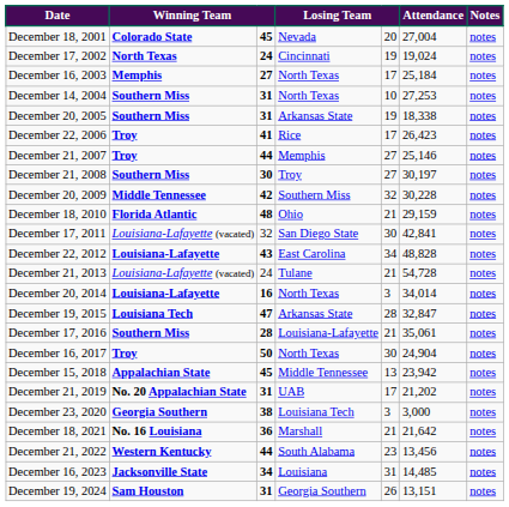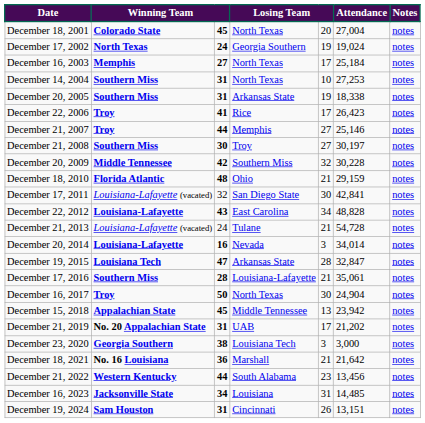 <table class="wikitable">
 <tr>
 <th style="background:#460957; color:#FFFFFF; border: 2px solid #046A52;">Date</th>
 <th style="background:#460957; color:#FFFFFF; border: 2px solid #046A52;" colspan="2">Winning Team</th>
 <th style="background:#460957; color:#FFFFFF; border: 2px solid #046A52;" colspan="2">Losing Team</th>
 <th style="background:#460957; color:#FFFFFF; border: 2px solid #046A52;">Attendance</th>
 <th style="background:#460957; color:#FFFFFF; border: 2px solid #046A52;">Notes</th>
 </tr>
 <tr>
 <td>December 18, 2001</td>
 <td><strong><a href='#'>Colorado State</a></strong></td>
 <td><strong>45</strong></td>
-<td><a href='#'>Nevada</a></td>
+<td><a href='#'>North Texas</a></td>
 <td>20</td>
 <td>27,004</td>
 <td><a href='#'>notes</a></td>
 </tr>
 <tr>
 <td>December 17, 2002</td>
 <td><strong><a href='#'>North Texas</a></strong></td>
 <td><strong>24</strong></td>
-<td><a href='#'>Cincinnati</a></td>
+<td><a href='#'>Georgia Southern</a></td>
 <td>19</td>
 <td>19,024</td>
 <td><a href='#'>notes</a></td>
 </tr>
 <tr>
 <td>December 16, 2003</td>
 <td><strong><a href='#'>Memphis</a></strong></td>
 <td><strong>27</strong></td>
 <td><a href='#'>North Texas</a></td>
 <td>17</td>
 <td>25,184</td>
 <td><a href='#'>notes</a></td>
 </tr>
 <tr>
 <td>December 14, 2004</td>
 <td><strong><a href='#'>Southern Miss</a></strong></td>
 <td><strong>31</strong></td>
 <td><a href='#'>North Texas</a></td>
 <td>10</td>
 <td>27,253</td>
 <td><a href='#'>notes</a></td>
 </tr>
 <tr>
 <td>December 20, 2005</td>
 <td><strong><a href='#'>Southern Miss</a></strong></td>
 <td><strong>31</strong></td>
 <td><a href='#'>Arkansas State</a></td>
 <td>19</td>
 <td>18,338</td>
 <td><a href='#'>notes</a></td>
 </tr>
 <tr>
 <td>December 22, 2006</td>
 <td><strong><a href='#'>Troy</a></strong></td>
 <td><strong>41</strong></td>
 <td><a href='#'>Rice</a></td>
 <td>17</td>
 <td>26,423</td>
 <td><a href='#'>notes</a></td>
 </tr>
 <tr>
 <td>December 21, 2007</td>
 <td><strong><a href='#'>Troy</a></strong></td>
 <td><strong>44</strong></td>
 <td><a href='#'>Memphis</a></td>
 <td>27</td>
 <td>25,146</td>
 <td><a href='#'>notes</a></td>
 </tr>
 <tr>
 <td>December 21, 2008</td>
 <td><strong><a href='#'>Southern Miss</a></strong></td>
 <td><strong>30</strong></td>
 <td><a href='#'>Troy</a></td>
 <td>27 </td>
 <td>30,197</td>
 <td><a href='#'>notes</a></td>
 </tr>
 <tr>
 <td>December 20, 2009</td>
 <td><strong><a href='#'>Middle Tennessee</a></strong></td>
 <td><strong>42</strong></td>
 <td><a href='#'>Southern Miss</a></td>
 <td>32</td>
 <td>30,228</td>
 <td><a href='#'>notes</a></td>
 </tr>
 <tr>
 <td>December 18, 2010</td>
 <td><strong><a href='#'>Florida Atlantic</a></strong></td>
 <td><strong>48</strong></td>
 <td><a href='#'>Ohio</a></td>
 <td>21</td>
 <td>29,159</td>
 <td><a href='#'>notes</a></td>
 </tr>
 <tr>
 <td>December 17, 2011</td>
 <td><em><a href='#'>Louisiana-Lafayette</a></em> <small>(vacated)</small></td>
 <td>32</td>
 <td><a href='#'>San Diego State</a></td>
 <td>30</td>
 <td>42,841</td>
 <td><a href='#'>notes</a></td>
 </tr>
 <tr>
 <td>December 22, 2012</td>
 <td><strong><a href='#'>Louisiana-Lafayette</a></strong></td>
 <td><strong>43</strong></td>
 <td><a href='#'>East Carolina</a></td>
 <td>34</td>
 <td>48,828</td>
 <td><a href='#'>notes</a></td>
 </tr>
 <tr>
 <td>December 21, 2013</td>
 <td><em><a href='#'>Louisiana-Lafayette</a></em> <small>(vacated)</small></td>
 <td>24</td>
 <td><a href='#'>Tulane</a></td>
 <td>21</td>
 <td>54,728</td>
 <td><a href='#'>notes</a></td>
 </tr>
 <tr>
 <td>December 20, 2014</td>
 <td><strong><a href='#'>Louisiana-Lafayette</a></strong></td>
 <td><strong>16</strong></td>
-<td><a href='#'>North Texas</a></td>
+<td><a href='#'>Nevada</a></td>
 <td>3</td>
 <td>34,014</td>
 <td><a href='#'>notes</a></td>
 </tr>
 <tr>
 <td>December 19, 2015</td>
 <td><strong><a href='#'>Louisiana Tech</a></strong></td>
 <td><strong>47</strong></td>
 <td><a href='#'>Arkansas State</a></td>
 <td>28</td>
 <td>32,847</td>
 <td><a href='#'>notes</a></td>
 </tr>
 <tr>
 <td>December 17, 2016</td>
 <td><strong><a href='#'>Southern Miss</a></strong></td>
 <td><strong>28</strong></td>
 <td><a href='#'>Louisiana-Lafayette</a></td>
 <td>21</td>
 <td>35,061</td>
 <td><a href='#'>notes</a></td>
 </tr>
 <tr>
 <td>December 16, 2017</td>
 <td><strong><a href='#'>Troy</a></strong></td>
 <td><strong>50</strong></td>
 <td><a href='#'>North Texas</a></td>
 <td>30</td>
 <td>24,904</td>
 <td><a href='#'>notes</a></td>
 </tr>
 <tr>
 <td>December 15, 2018</td>
 <td><strong><a href='#'>Appalachian State</a></strong></td>
 <td><strong>45</strong></td>
 <td><a href='#'>Middle Tennessee</a></td>
 <td>13</td>
 <td>23,942</td>
 <td><a href='#'>notes</a></td>
 </tr>
 <tr>
 <td>December 21, 2019</td>
 <td><strong>No. 20 <a href='#'>Appalachian State</a> </strong></td>
 <td><strong>31</strong></td>
 <td><a href='#'>UAB</a></td>
 <td>17</td>
 <td>21,202</td>
 <td><a href='#'>notes</a></td>
 </tr>
 <tr>
 <td>December 23, 2020</td>
 <td><strong><a href='#'>Georgia Southern</a></strong></td>
 <td><strong>38</strong></td>
 <td><a href='#'>Louisiana Tech</a></td>
 <td>3</td>
 <td>3,000</td>
 <td><a href='#'>notes</a></td>
 </tr>
 <tr>
 <td>December 18, 2021</td>
 <td><strong>No. 16 <a href='#'>Louisiana</a></strong></td>
 <td><strong>36</strong></td>
 <td><a href='#'>Marshall</a></td>
 <td>21</td>
 <td>21,642</td>
 <td><a href='#'>notes</a></td>
 </tr>
 <tr>
 <td>December 21, 2022</td>
 <td><strong><a href='#'>Western Kentucky</a></strong></td>
 <td><strong>44</strong></td>
 <td><a href='#'>South Alabama</a></td>
 <td>23</td>
 <td>13,456</td>
 <td><a href='#'>notes</a></td>
 </tr>
 <tr>
 <td>December 16, 2023</td>
 <td><strong><a href='#'>Jacksonville State</a></strong></td>
 <td><strong>34</strong></td>
 <td><a href='#'>Louisiana</a></td>
 <td>31 </td>
 <td>14,485</td>
 <td><a href='#'>notes</a></td>
 </tr>
 <tr>
 <td>December 19, 2024</td>
 <td><strong><a href='#'>Sam Houston</a></strong></td>
 <td><strong>31</strong></td>
-<td><a href='#'>Georgia Southern</a></td>
+<td><a href='#'>Cincinnati</a></td>
 <td>26</td>
 <td>13,151</td>
 <td><a href='#'>notes</a></td>
 </tr>
 </table>
